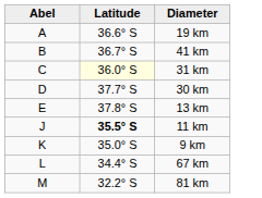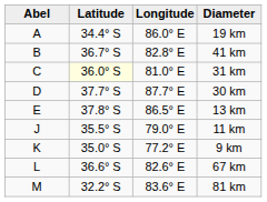 <table class="wikitable">
 <tr>
 <th width="25%" style="background:#eeeeee;">Abel</th>
 <th width="25%" style="background:#eeeeee;">Latitude</th>
+<th width="25%" style="background:#eeeeee;">Longitude</th>
 <th width="25%" style="background:#eeeeee;">Diameter</th>
 </tr>
 <tr>
 <td align="center">A</td>
-<td align="center">36.6° S</td>
+<td align="center">34.4° S</td>
+<td align="center">86.0° E</td>
 <td align="center">19 km</td>
 </tr>
 <tr>
 <td align="center">B</td>
 <td align="center">36.7° S</td>
+<td align="center">82.8° E</td>
 <td align="center">41 km</td>
 </tr>
 <tr>
 <td align="center">C</td>
 <td align="center" style="background: lightyellow;">36.0° S</td>
+<td align="center">81.0° E</td>
 <td align="center">31 km</td>
 </tr>
 <tr>
 <td align="center">D</td>
 <td align="center">37.7° S</td>
+<td align="center">87.7° E</td>
 <td align="center">30 km</td>
 </tr>
 <tr>
 <td align="center">E</td>
 <td align="center">37.8° S</td>
+<td align="center">86.5° E</td>
 <td align="center">13 km</td>
 </tr>
 <tr>
 <td align="center">J</td>
-<td align="center"><strong>35.5° S</strong></td>
+<td align="center">35.5° S</td>
+<td align="center">79.0° E</td>
 <td align="center">11 km</td>
 </tr>
 <tr>
 <td align="center">K</td>
 <td align="center">35.0° S</td>
+<td align="center">77.2° E</td>
 <td align="center">9 km</td>
 </tr>
 <tr>
 <td align="center">L</td>
-<td align="center">34.4° S</td>
+<td align="center">36.6° S</td>
+<td align="center">82.6° E</td>
 <td align="center">67 km</td>
 </tr>
 <tr>
 <td align="center">M</td>
 <td align="center">32.2° S</td>
+<td align="center">83.6° E</td>
 <td align="center">81 km</td>
 </tr>
 </table>
